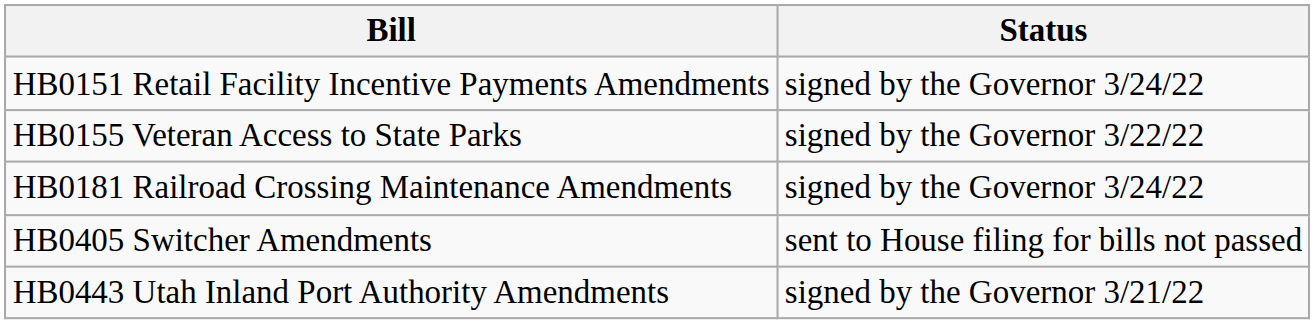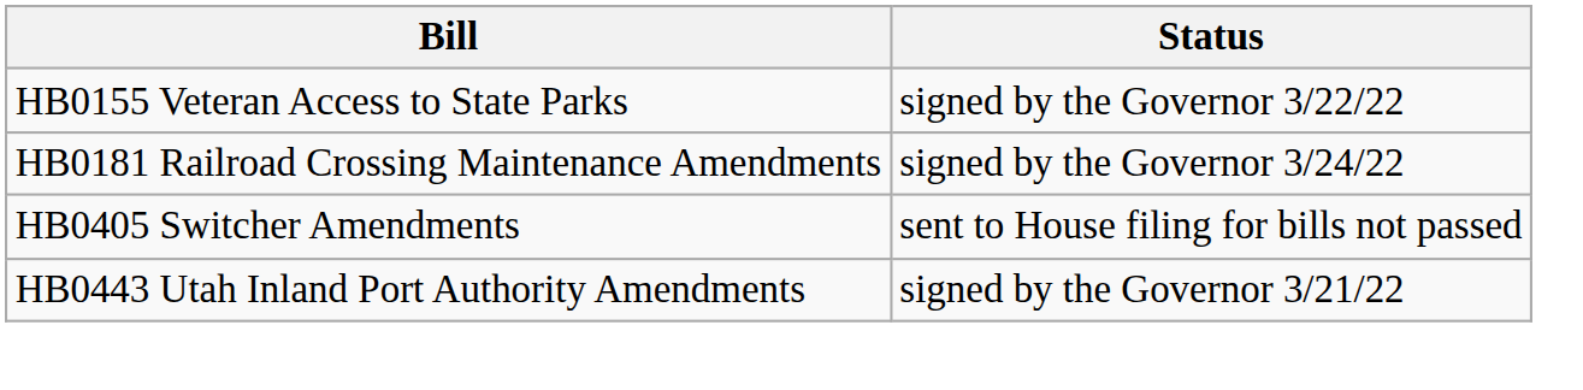 <table class="wikitable">
 <tr>
 <th>Bill</th>
 <th>Status</th>
-</tr>
-<tr>
-<td>HB0151 Retail Facility Incentive Payments Amendments</td>
-<td>signed by the Governor 3/24/22</td>
 </tr>
 <tr>
 <td>HB0155 Veteran Access to State Parks</td>
 <td>signed by the Governor 3/22/22</td>
 </tr>
 <tr>
 <td>HB0181 Railroad Crossing Maintenance Amendments</td>
 <td>signed by the Governor 3/24/22</td>
 </tr>
 <tr>
 <td>HB0405 Switcher Amendments</td>
 <td>sent to House filing for bills not passed</td>
 </tr>
 <tr>
 <td>HB0443 Utah Inland Port Authority Amendments</td>
 <td>signed by the Governor 3/21/22</td>
 </tr>
 </table>
